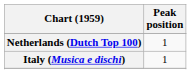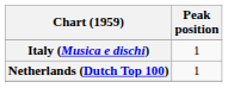 <table class="wikitable sortable plainrowheaders">
 <tr>
 <th>Chart (1959)</th>
 <th>Peak<br>position</th>
 </tr>
 <tr>
 </tr>
 <tr>
 </tr>
 <tr>
-<th scope="row">Netherlands (<a href='#'>Dutch Top 100</a>)</th>
+<th scope="row">Italy (<em><a href='#'>Musica e dischi</a></em>)</th>
 <td style="text-align:center;">1</td>
 </tr>
 <tr>
-<th scope="row">Italy (<em><a href='#'>Musica e dischi</a></em>)</th>
+<th scope="row">Netherlands (<a href='#'>Dutch Top 100</a>)</th>
 <td style="text-align:center;">1</td>
 </tr>
 <tr>
 </tr>
 <tr>
 </tr>
 <tr>
 </tr>
 <tr>
 </tr>
 </table>
